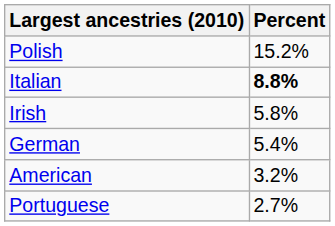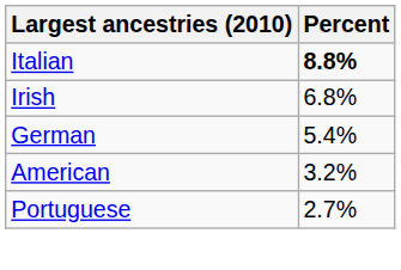 <table class="wikitable sortable collapsible" style="font-size: 90%;">
 <tr>
 <th>Largest ancestries (2010)</th>
 <th>Percent</th>
-</tr>
-<tr>
-<td><a href='#'>Polish</a></td>
-<td>15.2%</td>
 </tr>
 <tr>
 <td><a href='#'>Italian</a></td>
 <td><strong>8.8%</strong></td>
 </tr>
 <tr>
 <td><a href='#'>Irish</a></td>
-<td>5.8%</td>
+<td>6.8%</td>
 </tr>
 <tr>
 <td><a href='#'>German</a></td>
 <td>5.4%</td>
 </tr>
 <tr>
 <td><a href='#'>American</a></td>
 <td>3.2%</td>
 </tr>
 <tr>
 <td><a href='#'>Portuguese</a></td>
 <td>2.7%</td>
 </tr>
 </table>
